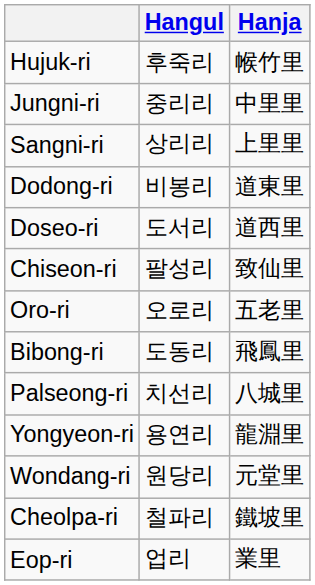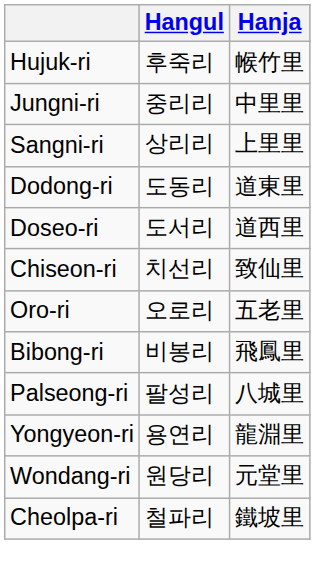 <table class="wikitable">
 <tr>
 <th></th>
 <th><a href='#'>Hangul</a></th>
 <th><a href='#'>Hanja</a></th>
 </tr>
 <tr>
 <td>Hujuk-ri</td>
 <td>후죽리</td>
 <td>帿竹里</td>
 </tr>
 <tr>
 <td>Jungni-ri</td>
 <td>중리리</td>
 <td>中里里</td>
 </tr>
 <tr>
 <td>Sangni-ri</td>
 <td>상리리</td>
 <td>上里里</td>
 </tr>
 <tr>
 <td>Dodong-ri</td>
-<td>비봉리</td>
+<td>도동리</td>
 <td>道東里</td>
 </tr>
 <tr>
 <td>Doseo-ri</td>
 <td>도서리</td>
 <td>道西里</td>
 </tr>
 <tr>
 <td>Chiseon-ri</td>
-<td>팔성리</td>
+<td>치선리</td>
 <td>致仙里</td>
 </tr>
 <tr>
 <td>Oro-ri</td>
 <td>오로리</td>
 <td>五老里</td>
 </tr>
 <tr>
 <td>Bibong-ri</td>
-<td>도동리</td>
+<td>비봉리</td>
 <td>飛鳳里</td>
 </tr>
 <tr>
 <td>Palseong-ri</td>
-<td>치선리</td>
+<td>팔성리</td>
 <td>八城里</td>
 </tr>
 <tr>
 <td>Yongyeon-ri</td>
 <td>용연리</td>
 <td>龍淵里</td>
 </tr>
 <tr>
 <td>Wondang-ri</td>
 <td>원당리</td>
 <td>元堂里</td>
 </tr>
 <tr>
 <td>Cheolpa-ri</td>
 <td>철파리</td>
 <td>鐵坡里</td>
 </tr>
-<tr>
-<td>Eop-ri</td>
-<td>업리</td>
-<td>業里</td>
-</tr>
 </table>
